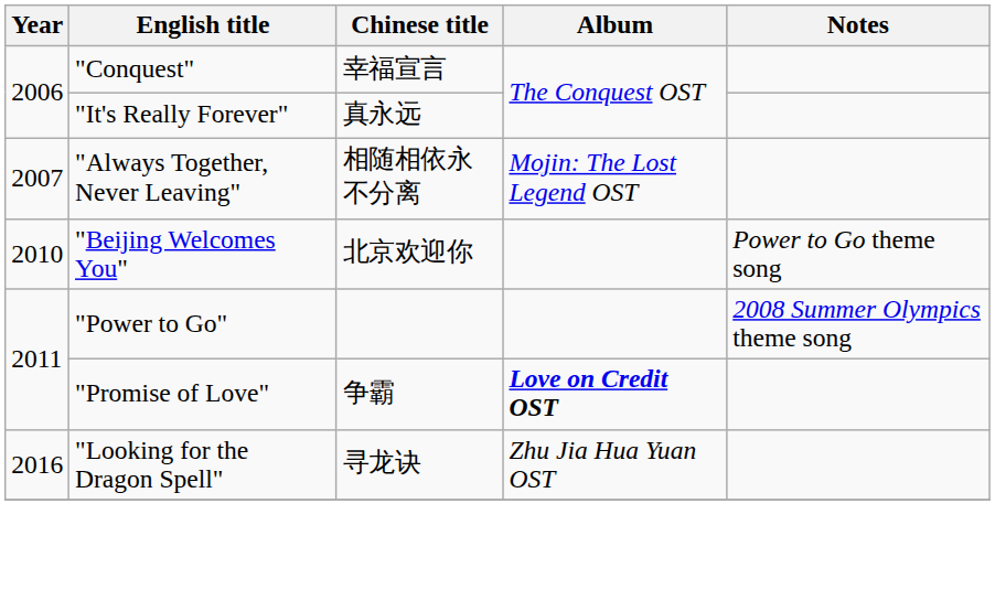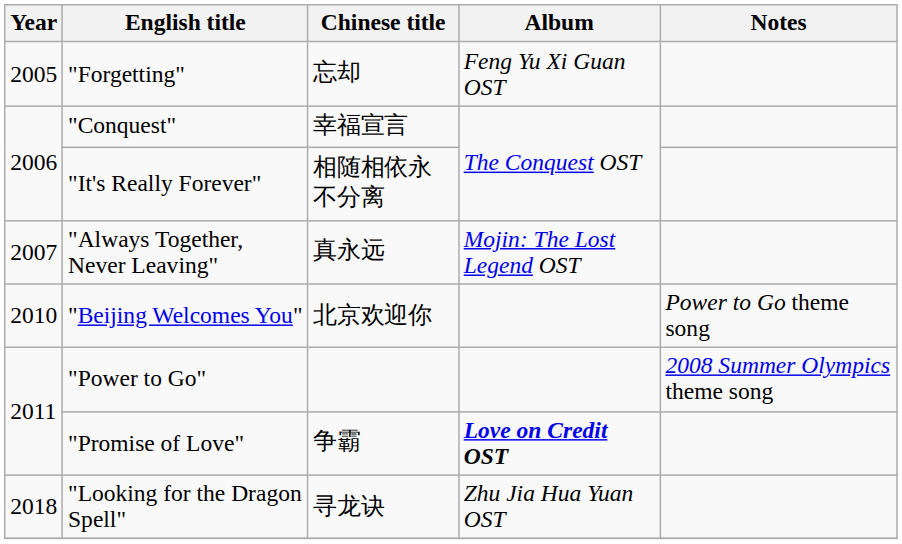 <table class="wikitable">
 <tr>
 <th>Year</th>
 <th>English title</th>
 <th>Chinese title</th>
 <th>Album</th>
 <th>Notes</th>
+</tr>
+<tr>
+<td>2005</td>
+<td>"Forgetting"</td>
+<td>忘却</td>
+<td><em>Feng Yu Xi Guan OST</em></td>
+<td></td>
 </tr>
 <tr>
 <td rowspan=2>2006</td>
 <td>"Conquest"</td>
 <td>幸福宣言</td>
 <td rowspan=2><em><a href='#'>The Conquest</a> OST</em></td>
 <td></td>
 </tr>
 <tr>
 <td>"It's Really Forever"</td>
-<td>真永远</td>
+<td>相随相依永不分离</td>
 <td></td>
 </tr>
 <tr>
 <td>2007</td>
 <td>"Always Together, Never Leaving"</td>
-<td>相随相依永不分离</td>
+<td>真永远</td>
 <td><em><a href='#'>Mojin: The Lost Legend</a> OST</em></td>
 <td></td>
 </tr>
 <tr>
 <td>2010</td>
 <td>"<a href='#'>Beijing Welcomes You</a>"</td>
 <td>北京欢迎你</td>
 <td></td>
 <td><em>Power to Go</em> theme song</td>
 </tr>
 <tr>
 <td rowspan=2>2011</td>
 <td>"Power to Go"</td>
 <td></td>
 <td></td>
 <td><em><a href='#'>2008 Summer Olympics</a></em> theme song</td>
 </tr>
 <tr>
 <td>"Promise of Love"</td>
 <td>争霸</td>
 <td><strong><em><a href='#'>Love on Credit</a> OST</em></strong></td>
 <td></td>
 </tr>
 <tr>
-<td>2016</td>
+<td>2018</td>
 <td>"Looking for the Dragon Spell"</td>
 <td>寻龙诀</td>
 <td><em>Zhu Jia Hua Yuan OST</em></td>
 <td></td>
 </tr>
 <tr>
 </tr>
 </table>
